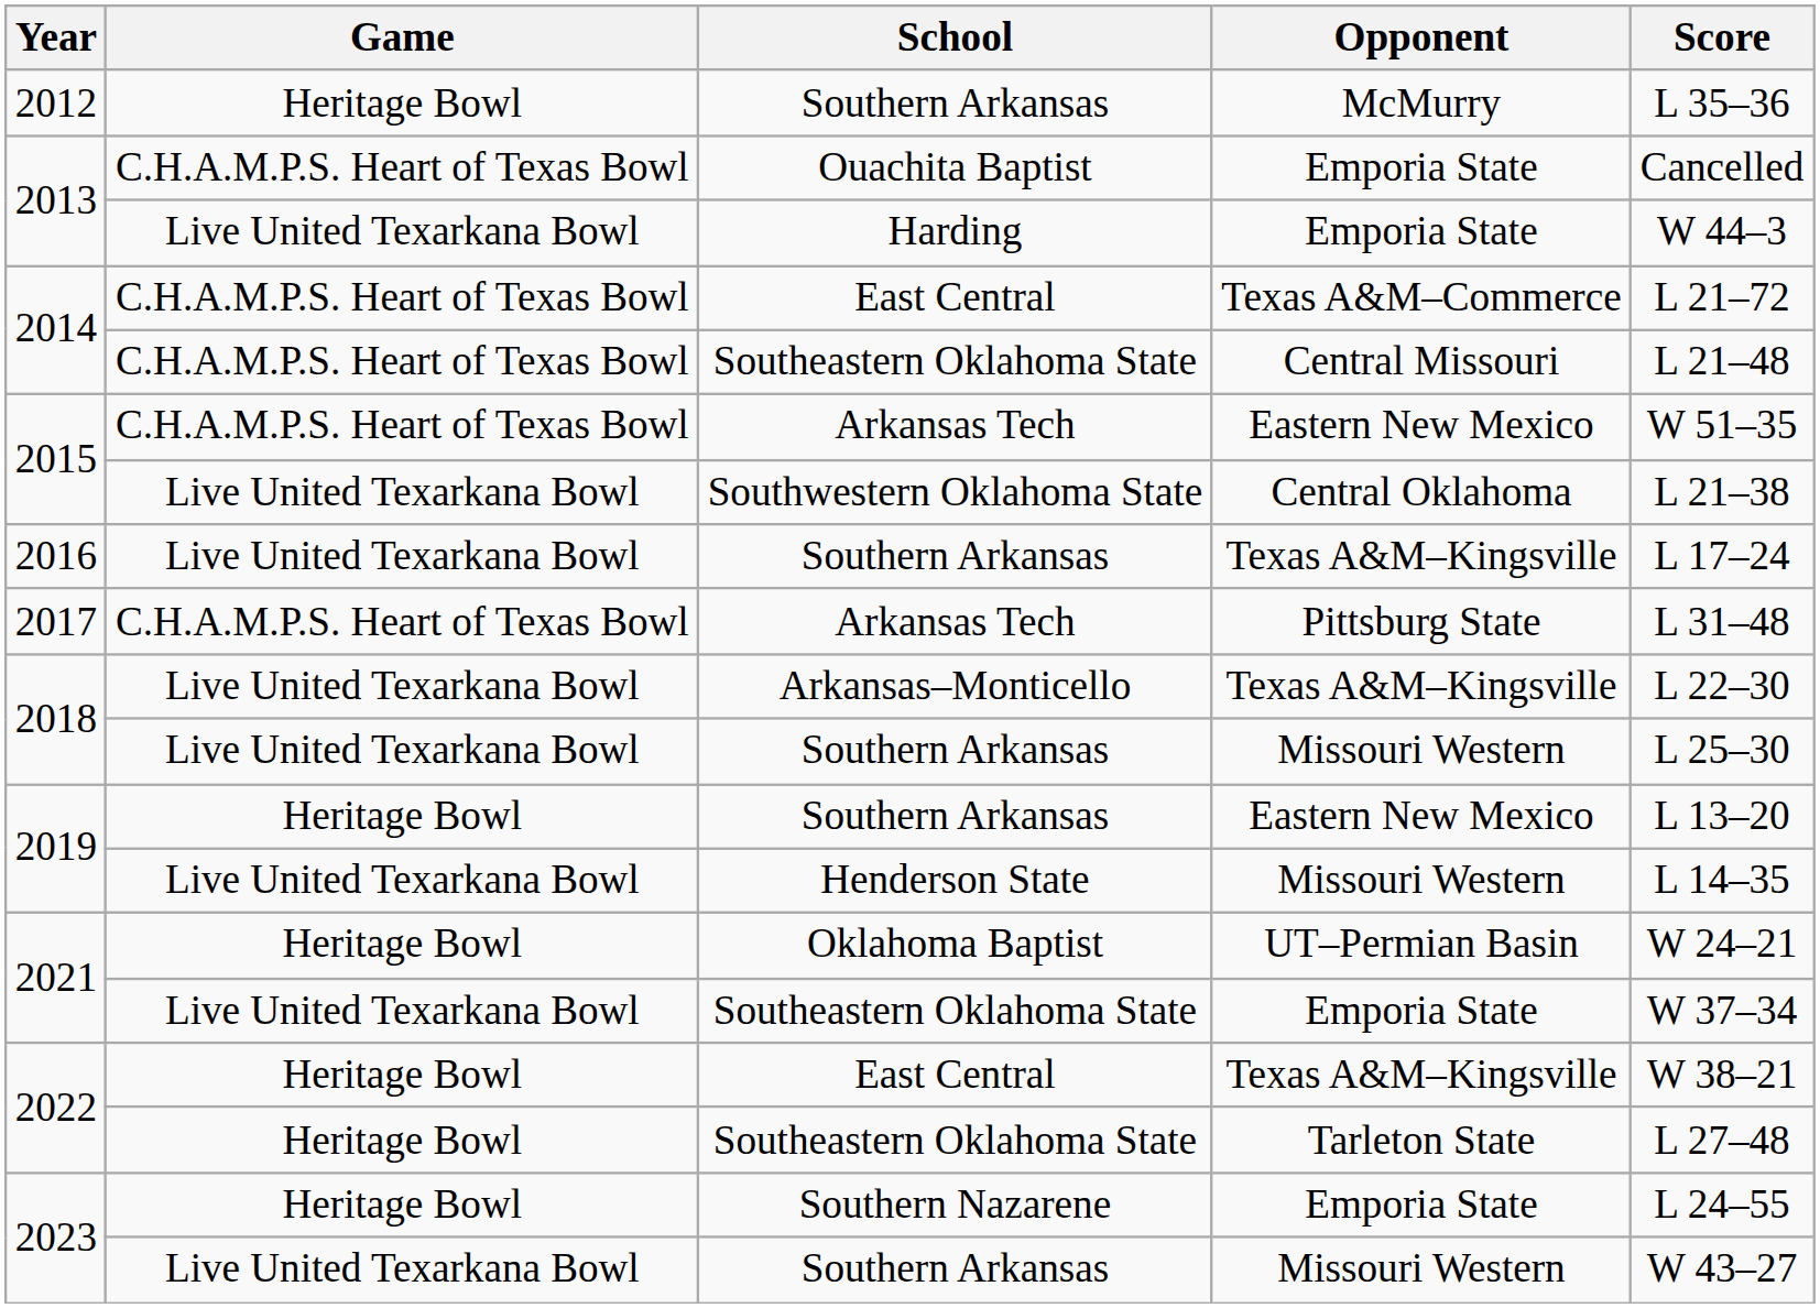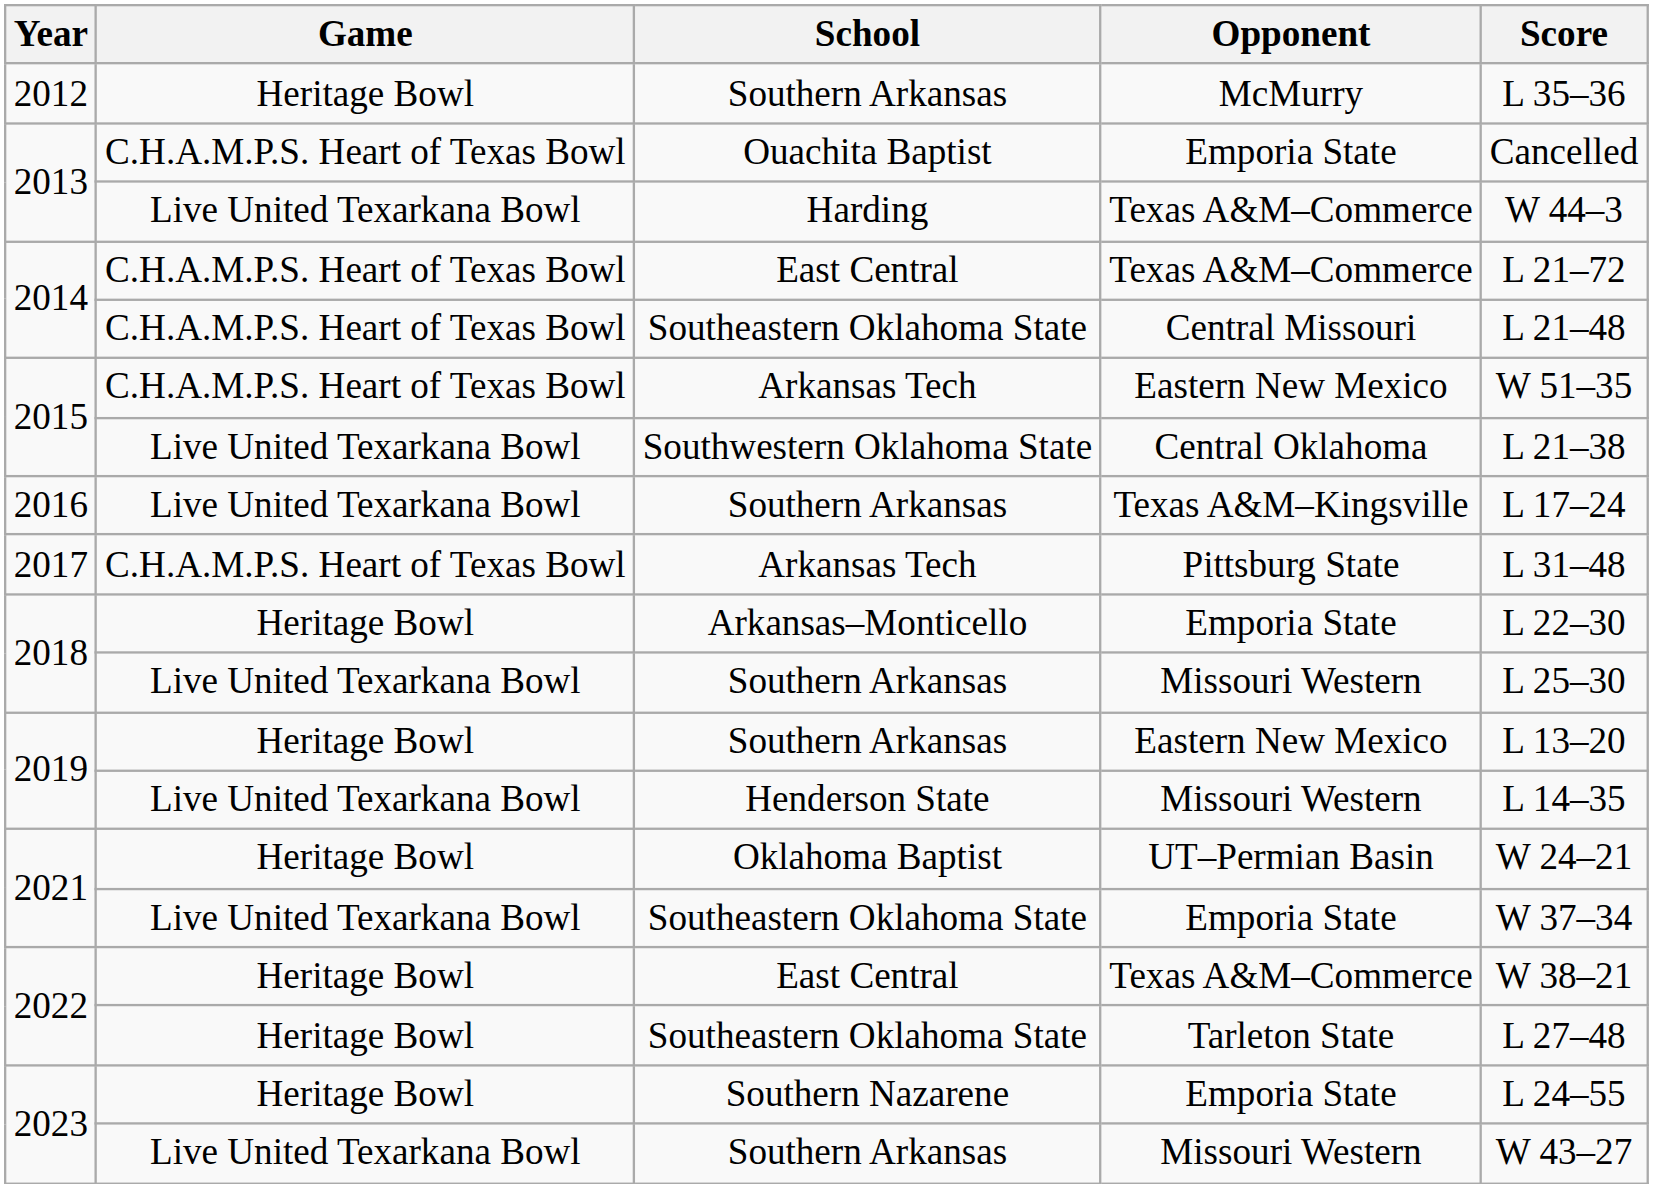 <table class="wikitable" style=text-align:center>
 <tr>
 <th>Year</th>
 <th>Game</th>
 <th>School</th>
 <th>Opponent</th>
 <th>Score</th>
 </tr>
 <tr>
 <td>2012</td>
 <td>Heritage Bowl</td>
 <td>Southern Arkansas</td>
 <td>McMurry</td>
 <td>L 35–36</td>
 </tr>
 <tr>
 <td rowspan=2>2013</td>
 <td>C.H.A.M.P.S. Heart of Texas Bowl</td>
 <td>Ouachita Baptist</td>
 <td>Emporia State</td>
 <td>Cancelled</td>
 </tr>
 <tr>
 <td>Live United Texarkana Bowl</td>
 <td>Harding</td>
-<td>Emporia State</td>
+<td>Texas A&M–Commerce</td>
 <td>W 44–3</td>
 </tr>
 <tr>
 <td rowspan=2>2014</td>
 <td>C.H.A.M.P.S. Heart of Texas Bowl</td>
 <td>East Central</td>
 <td>Texas A&M–Commerce</td>
 <td>L 21–72</td>
 </tr>
 <tr>
 <td>C.H.A.M.P.S. Heart of Texas Bowl</td>
 <td>Southeastern Oklahoma State</td>
 <td>Central Missouri</td>
 <td>L 21–48</td>
 </tr>
 <tr>
 <td rowspan=2>2015</td>
 <td>C.H.A.M.P.S. Heart of Texas Bowl</td>
 <td>Arkansas Tech</td>
 <td>Eastern New Mexico</td>
 <td>W 51–35</td>
 </tr>
 <tr>
 <td>Live United Texarkana Bowl</td>
 <td>Southwestern Oklahoma State</td>
 <td>Central Oklahoma</td>
 <td>L 21–38</td>
 </tr>
 <tr>
 <td>2016</td>
 <td>Live United Texarkana Bowl</td>
 <td>Southern Arkansas</td>
 <td>Texas A&M–Kingsville</td>
 <td>L 17–24</td>
 </tr>
 <tr>
 <td>2017</td>
 <td>C.H.A.M.P.S. Heart of Texas Bowl</td>
 <td>Arkansas Tech</td>
 <td>Pittsburg State</td>
 <td>L 31–48</td>
 </tr>
 <tr>
 <td rowspan=2>2018</td>
-<td>Live United Texarkana Bowl</td>
+<td>Heritage Bowl</td>
 <td>Arkansas–Monticello</td>
-<td>Texas A&M–Kingsville</td>
+<td>Emporia State</td>
 <td>L 22–30</td>
 </tr>
 <tr>
 <td>Live United Texarkana Bowl</td>
 <td>Southern Arkansas</td>
 <td>Missouri Western</td>
 <td>L 25–30</td>
 </tr>
 <tr>
 <td rowspan=2>2019</td>
 <td>Heritage Bowl</td>
 <td>Southern Arkansas</td>
 <td>Eastern New Mexico</td>
 <td>L 13–20</td>
 </tr>
 <tr>
 <td>Live United Texarkana Bowl</td>
 <td>Henderson State</td>
 <td>Missouri Western</td>
 <td>L 14–35</td>
 </tr>
 <tr>
 <td rowspan=2>2021</td>
 <td>Heritage Bowl</td>
 <td>Oklahoma Baptist</td>
 <td>UT–Permian Basin</td>
 <td>W 24–21</td>
 </tr>
 <tr>
 <td>Live United Texarkana Bowl</td>
 <td>Southeastern Oklahoma State</td>
 <td>Emporia State</td>
 <td>W 37–34</td>
 </tr>
 <tr>
 <td rowspan=2>2022</td>
 <td>Heritage Bowl</td>
 <td>East Central</td>
-<td>Texas A&M–Kingsville</td>
+<td>Texas A&M–Commerce</td>
 <td>W 38–21</td>
 </tr>
 <tr>
 <td>Heritage Bowl</td>
 <td>Southeastern Oklahoma State</td>
 <td>Tarleton State</td>
 <td>L 27–48</td>
 </tr>
 <tr>
 <td rowspan=2>2023</td>
 <td>Heritage Bowl</td>
 <td>Southern Nazarene</td>
 <td>Emporia State</td>
 <td>L 24–55</td>
 </tr>
 <tr>
 <td>Live United Texarkana Bowl</td>
 <td>Southern Arkansas</td>
 <td>Missouri Western</td>
 <td>W 43–27</td>
 </tr>
 </table>
